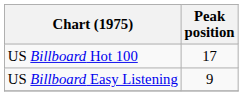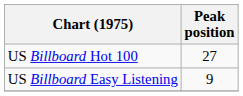 <table class="wikitable sortable">
 <tr>
 <th>Chart (1975)</th>
 <th>Peak<br>position</th>
 </tr>
 <tr>
 <td>US <a href='#'><em>Billboard</em> Hot 100</a></td>
-<td style="text-align:center;">17</td>
+<td style="text-align:center;">27</td>
 </tr>
 <tr>
 <td>US <a href='#'><em>Billboard</em> Easy Listening</a></td>
 <td style="text-align:center;">9</td>
 </tr>
 <tr>
 </tr>
 </table>
